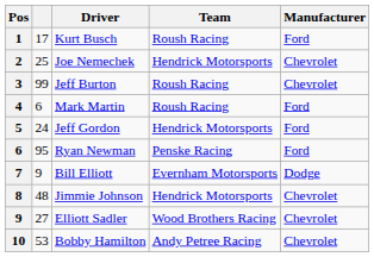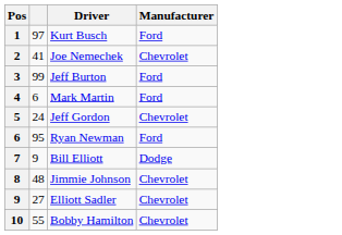 <table class="wikitable" style="font-size:95%">
 <tr>
 <th>Pos</th>
 <th></th>
 <th>Driver</th>
-<th>Team</th>
 <th>Manufacturer</th>
 </tr>
 <tr>
 <th>1</th>
-<td>17</td>
+<td>97</td>
 <td><a href='#'>Kurt Busch</a></td>
-<td><a href='#'>Roush Racing</a></td>
 <td><a href='#'>Ford</a></td>
 </tr>
 <tr>
 <th>2</th>
-<td>25</td>
+<td>41</td>
 <td><a href='#'>Joe Nemechek</a></td>
-<td><a href='#'>Hendrick Motorsports</a></td>
 <td><a href='#'>Chevrolet</a></td>
 </tr>
 <tr>
 <th>3</th>
 <td>99</td>
 <td><a href='#'>Jeff Burton</a></td>
-<td><a href='#'>Roush Racing</a></td>
-<td><a href='#'>Chevrolet</a></td>
+<td><a href='#'>Ford</a></td>
 </tr>
 <tr>
 <th>4</th>
 <td>6</td>
 <td><a href='#'>Mark Martin</a></td>
-<td><a href='#'>Roush Racing</a></td>
 <td><a href='#'>Ford</a></td>
 </tr>
 <tr>
 <th>5</th>
 <td>24</td>
 <td><a href='#'>Jeff Gordon</a></td>
-<td><a href='#'>Hendrick Motorsports</a></td>
-<td><a href='#'>Ford</a></td>
+<td><a href='#'>Chevrolet</a></td>
 </tr>
 <tr>
 <th>6</th>
 <td>95</td>
 <td><a href='#'>Ryan Newman</a></td>
-<td><a href='#'>Penske Racing</a></td>
 <td><a href='#'>Ford</a></td>
 </tr>
 <tr>
 <th>7</th>
 <td>9</td>
 <td><a href='#'>Bill Elliott</a></td>
-<td><a href='#'>Evernham Motorsports</a></td>
 <td><a href='#'>Dodge</a></td>
 </tr>
 <tr>
 <th>8</th>
 <td>48</td>
 <td><a href='#'>Jimmie Johnson</a></td>
-<td><a href='#'>Hendrick Motorsports</a></td>
 <td><a href='#'>Chevrolet</a></td>
 </tr>
 <tr>
 <th>9</th>
 <td>27</td>
 <td><a href='#'>Elliott Sadler</a></td>
-<td><a href='#'>Wood Brothers Racing</a></td>
 <td><a href='#'>Chevrolet</a></td>
 </tr>
 <tr>
 <th>10</th>
-<td>53</td>
+<td>55</td>
 <td><a href='#'>Bobby Hamilton</a></td>
-<td><a href='#'>Andy Petree Racing</a></td>
 <td><a href='#'>Chevrolet</a></td>
 </tr>
 </table>
